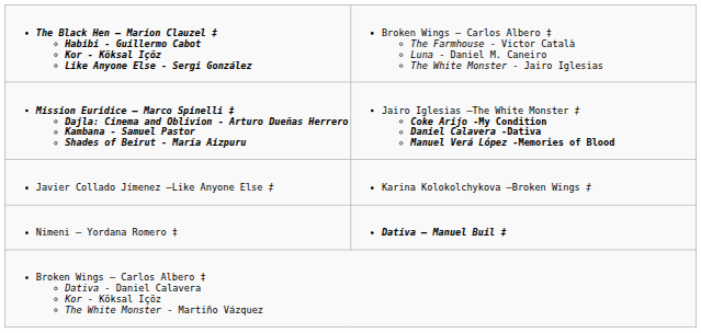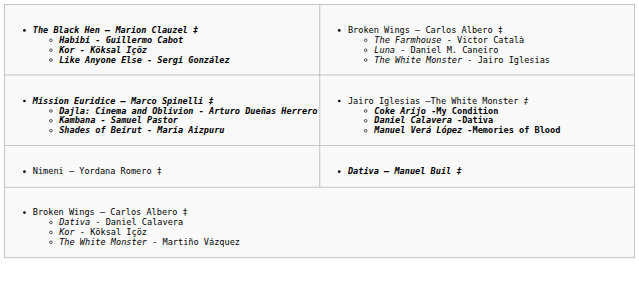 <table class="wikitable" role="presentation">
 <tr>
 <td style="vertical-align:top; width:50%;"><br><ul><li><strong><em>The Black Hen<em> – Marion Clauzel ‡<strong><ul><li></em>Habibi<em> - Guillermo Cabot</li><li></em>Kor<em> - Köksal Içöz</li><li></em>Like Anyone Else<em> - Sergi González</li></ul></li></ul></td>
 <td style="vertical-align:top; width:50%;"><br><ul><li></em></strong>Broken Wings</em> – Carlos Albero ‡</strong><ul><li><em>The Farmhouse</em> - Victor Català</li><li><em>Luna</em> - Daniel M. Caneiro</li><li><em>The White Monster</em> - Jairo Iglesias</li></ul></li></ul></td>
 </tr>
 <tr>
 <td style="vertical-align:top; width:50%;"><br><ul><li><strong><em>Mission Euridice<em> – Marco Spinelli ‡<strong><ul><li></em>Dajla: Cinema and Oblivion<em> - Arturo Dueñas Herrero</li><li></em>Kambana<em> - Samuel Pastor</li><li></em>Shades of Beirut<em> - María Aizpuru</li></ul></li></ul></td>
 <td style="vertical-align:top; width:50%;"><br><ul><li></strong>Jairo Iglesias –</em>The White Monster<em> ‡<strong><ul><li>Coke Arijo -</em>My Condition<em></li><li>Daniel Calavera -</em>Dativa<em></li><li>Manuel Verá López -</em>Memories of Blood<em></li></ul></li></ul></td>
 </tr>
 <tr>
-<td style="vertical-align:top; width:50%;"><br><ul><li></strong>Javier Collado Jímenez –</em>Like Anyone Else<em> ‡<strong></li></ul></td>
-<td style="vertical-align:top; width:50%;"><br><ul><li></strong>Karina Kolokolchykova –</em>Broken Wings<em> ‡<strong></li></ul></td>
-</tr>
-<tr>
 <td style="vertical-align:top; width:50%;"><br><ul><li></em></strong>Nimeni</em> – Yordana Romero ‡</strong></li></ul></td>
 <td style="vertical-align:top; width:50%;"><br><ul><li><strong><em>Dativa<em> – Manuel Buil ‡<strong></li></ul></td>
 </tr>
 <tr>
 <td colspan="2" style="vertical-align:top; width:50%;"><br><ul><li></em></strong>Broken Wings</em> – Carlos Albero ‡</strong><ul><li><em>Dativa</em> - Daniel Calavera</li><li><em>Kor</em> - Köksal Içöz</li><li><em>The White Monster</em> - Martiño Vázquez</li></ul></li></ul></td>
 </tr>
 </table>
